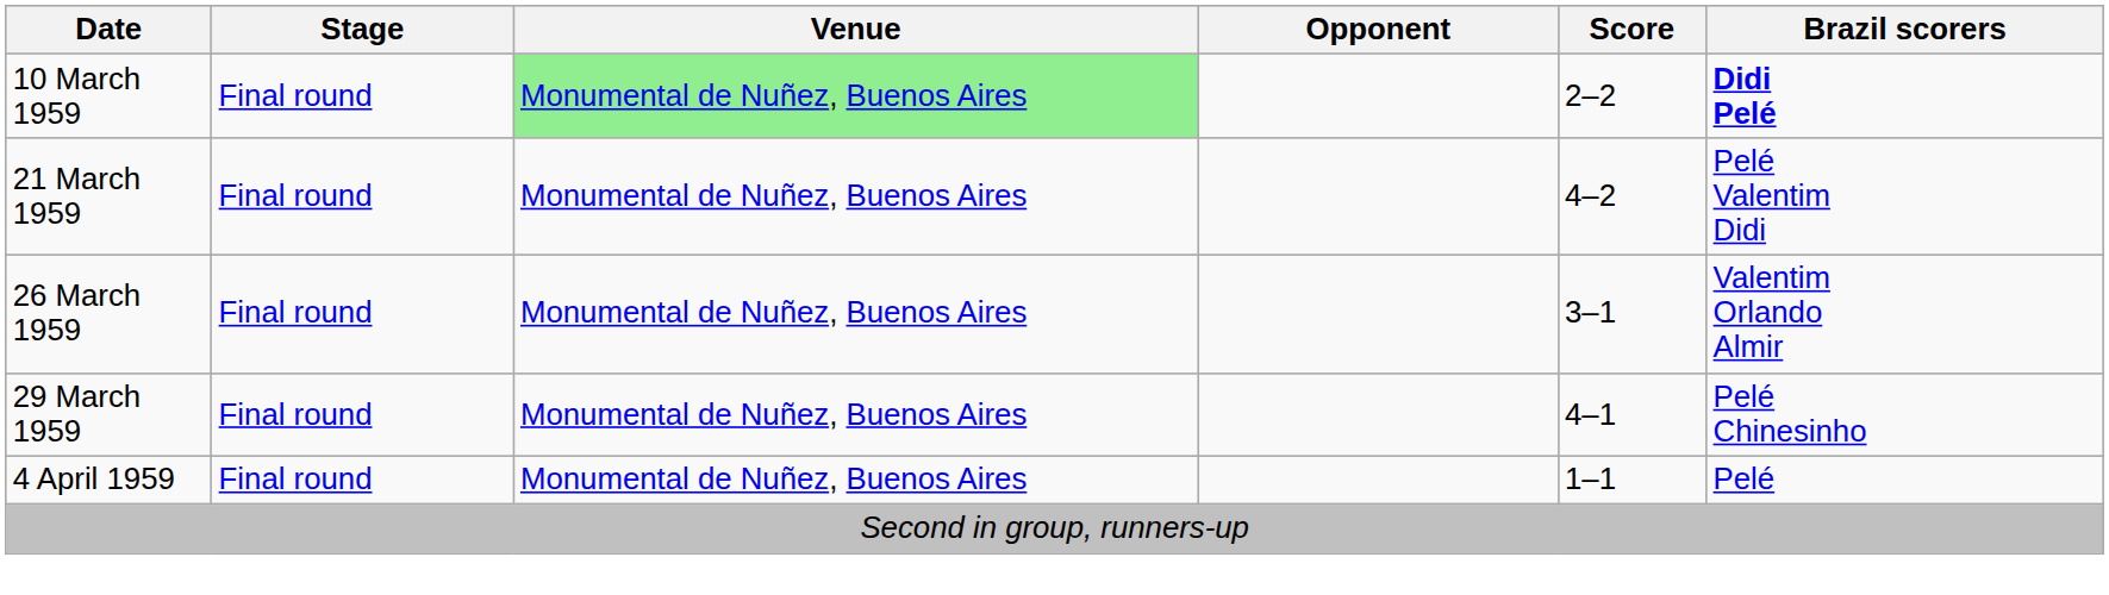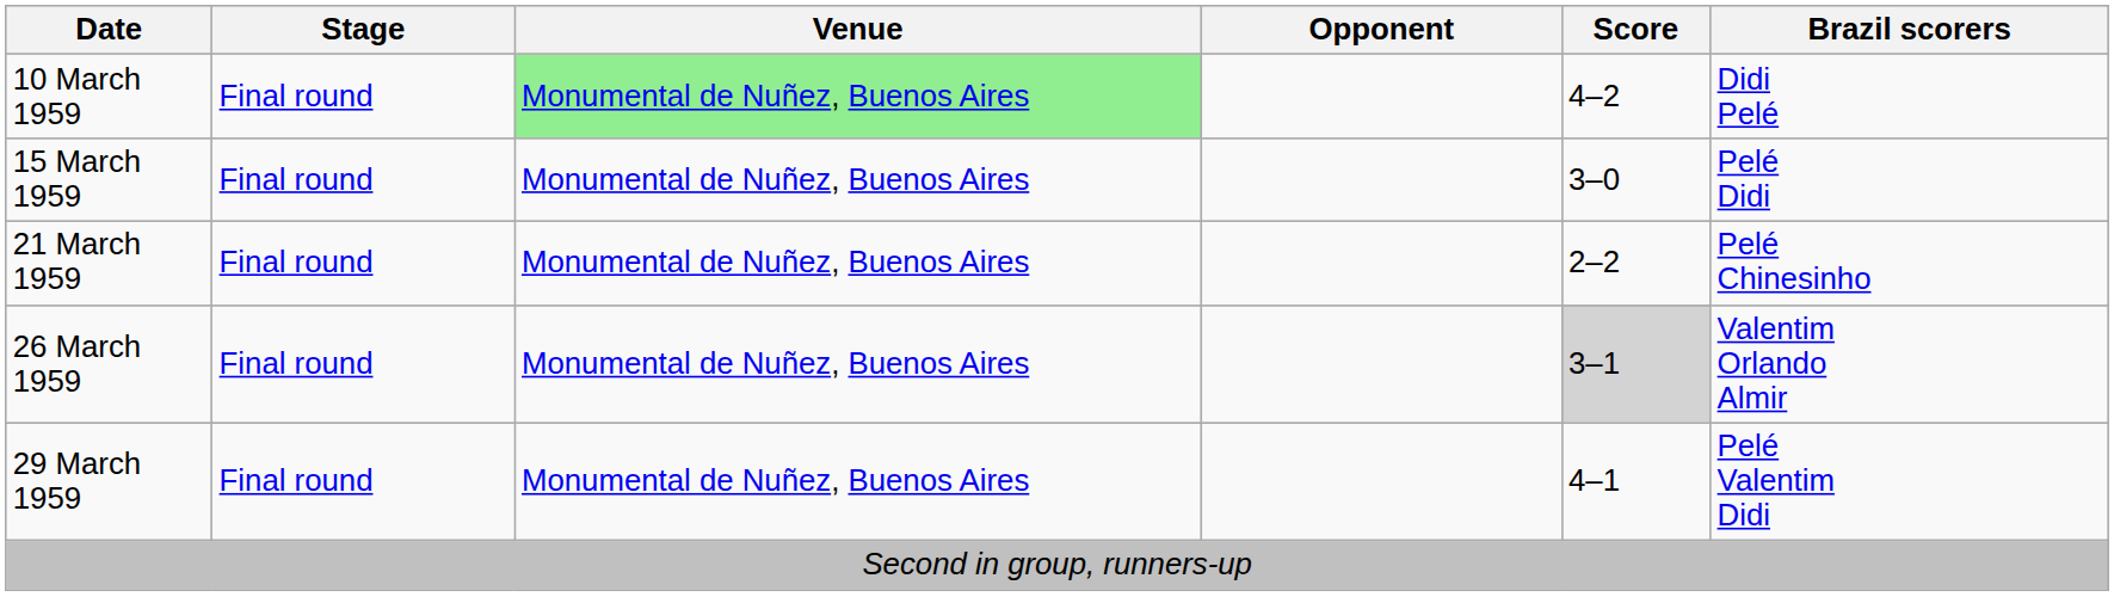 <table class="wikitable">
 <tr>
 <th width=100px>Date</th>
 <th width=150px>Stage</th>
 <th width=350px>Venue</th>
 <th width=180px>Opponent</th>
 <th width=70px>Score</th>
 <th width=200px>Brazil scorers</th>
 </tr>
 <tr>
 <td>10 March 1959</td>
 <td><a href='#'>Final round</a></td>
 <td style="background: lightgreen;"><a href='#'>Monumental de Nuñez</a>, <a href='#'>Buenos Aires</a></td>
 <td></td>
-<td>2–2</td>
-<td><strong><a href='#'>Didi</a>  <br> <a href='#'>Pelé</a> </strong></td>
+<td>4–2</td>
+<td><a href='#'>Didi</a>  <br> <a href='#'>Pelé</a> </td>
+</tr>
+<tr>
+<td>15 March 1959</td>
+<td><a href='#'>Final round</a></td>
+<td><a href='#'>Monumental de Nuñez</a>, <a href='#'>Buenos Aires</a></td>
+<td></td>
+<td>3–0</td>
+<td><a href='#'>Pelé</a>  <br> <a href='#'>Didi</a> </td>
 </tr>
 <tr>
 <td>21 March 1959</td>
 <td><a href='#'>Final round</a></td>
 <td><a href='#'>Monumental de Nuñez</a>, <a href='#'>Buenos Aires</a></td>
 <td></td>
-<td>4–2</td>
-<td><a href='#'>Pelé</a>  <br> <a href='#'>Valentim</a>  <br> <a href='#'>Didi</a> </td>
+<td>2–2</td>
+<td><a href='#'>Pelé</a>  <br> <a href='#'>Chinesinho</a> </td>
 </tr>
 <tr>
 <td>26 March 1959</td>
 <td><a href='#'>Final round</a></td>
 <td><a href='#'>Monumental de Nuñez</a>, <a href='#'>Buenos Aires</a></td>
 <td></td>
-<td>3–1</td>
+<td style="background: lightgrey;">3–1</td>
 <td><a href='#'>Valentim</a>  <br> <a href='#'>Orlando</a>  <br> <a href='#'>Almir</a> </td>
 </tr>
 <tr>
 <td>29 March 1959</td>
 <td><a href='#'>Final round</a></td>
 <td><a href='#'>Monumental de Nuñez</a>, <a href='#'>Buenos Aires</a></td>
 <td></td>
 <td>4–1</td>
-<td><a href='#'>Pelé</a>  <br> <a href='#'>Chinesinho</a> </td>
-</tr>
-<tr>
-<td>4 April 1959</td>
-<td><a href='#'>Final round</a></td>
-<td><a href='#'>Monumental de Nuñez</a>, <a href='#'>Buenos Aires</a></td>
-<td></td>
-<td>1–1</td>
-<td><a href='#'>Pelé</a> </td>
+<td><a href='#'>Pelé</a>  <br> <a href='#'>Valentim</a>  <br> <a href='#'>Didi</a> </td>
 </tr>
 <tr>
 <td colspan="6"  style="text-align:center; background:silver;"><em>Second in group, runners-up</em></td>
 </tr>
 </table>
